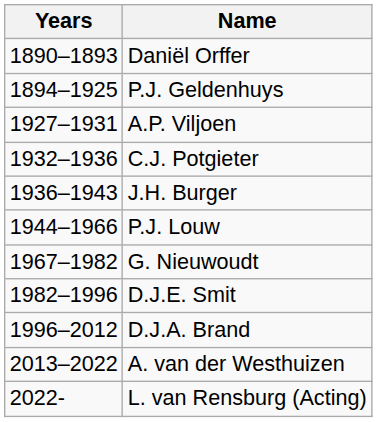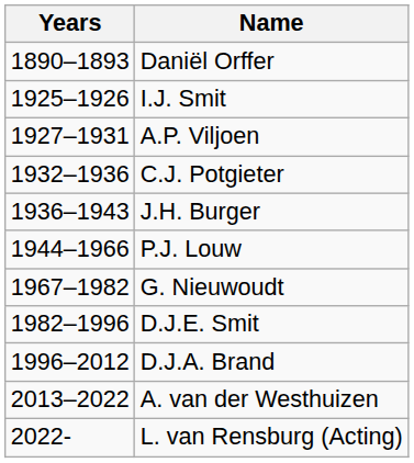 <table class="wikitable">
 <tr>
 <th>Years</th>
 <th>Name</th>
 </tr>
 <tr>
 <td>1890–1893</td>
 <td>Daniël Orffer</td>
 </tr>
 <tr>
-<td>1894–1925</td>
-<td>P.J. Geldenhuys</td>
+<td>1925–1926</td>
+<td>I.J. Smit</td>
 </tr>
 <tr>
 <td>1927–1931</td>
 <td>A.P. Viljoen</td>
 </tr>
 <tr>
 <td>1932–1936</td>
 <td>C.J. Potgieter</td>
 </tr>
 <tr>
 <td>1936–1943</td>
 <td>J.H. Burger</td>
 </tr>
 <tr>
 <td>1944–1966</td>
 <td>P.J. Louw</td>
 </tr>
 <tr>
 <td>1967–1982</td>
 <td>G. Nieuwoudt</td>
 </tr>
 <tr>
 <td>1982–1996</td>
 <td>D.J.E. Smit</td>
 </tr>
 <tr>
 <td>1996–2012</td>
 <td>D.J.A. Brand</td>
 </tr>
 <tr>
 <td>2013–2022</td>
 <td>A. van der Westhuizen</td>
 </tr>
 <tr>
 <td>2022-</td>
 <td>L. van Rensburg (Acting)</td>
 </tr>
 </table>
